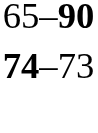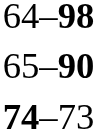 <table style="text-align:center">
 <tr>
 <th width=200></th>
 <th width=100></th>
 <th width=200></th>
+</tr>
+<tr>
+<td align=right></td>
+<td>64–<strong>98</strong></td>
+<td align=left><strong></strong></td>
 </tr>
 <tr>
 <td align=right></td>
 <td>65–<strong>90</strong></td>
 <td align=left><strong></strong></td>
 </tr>
 <tr>
 <td align=right><strong></strong></td>
 <td><strong>74</strong>–73</td>
 <td align=left></td>
 </tr>
 </table>
